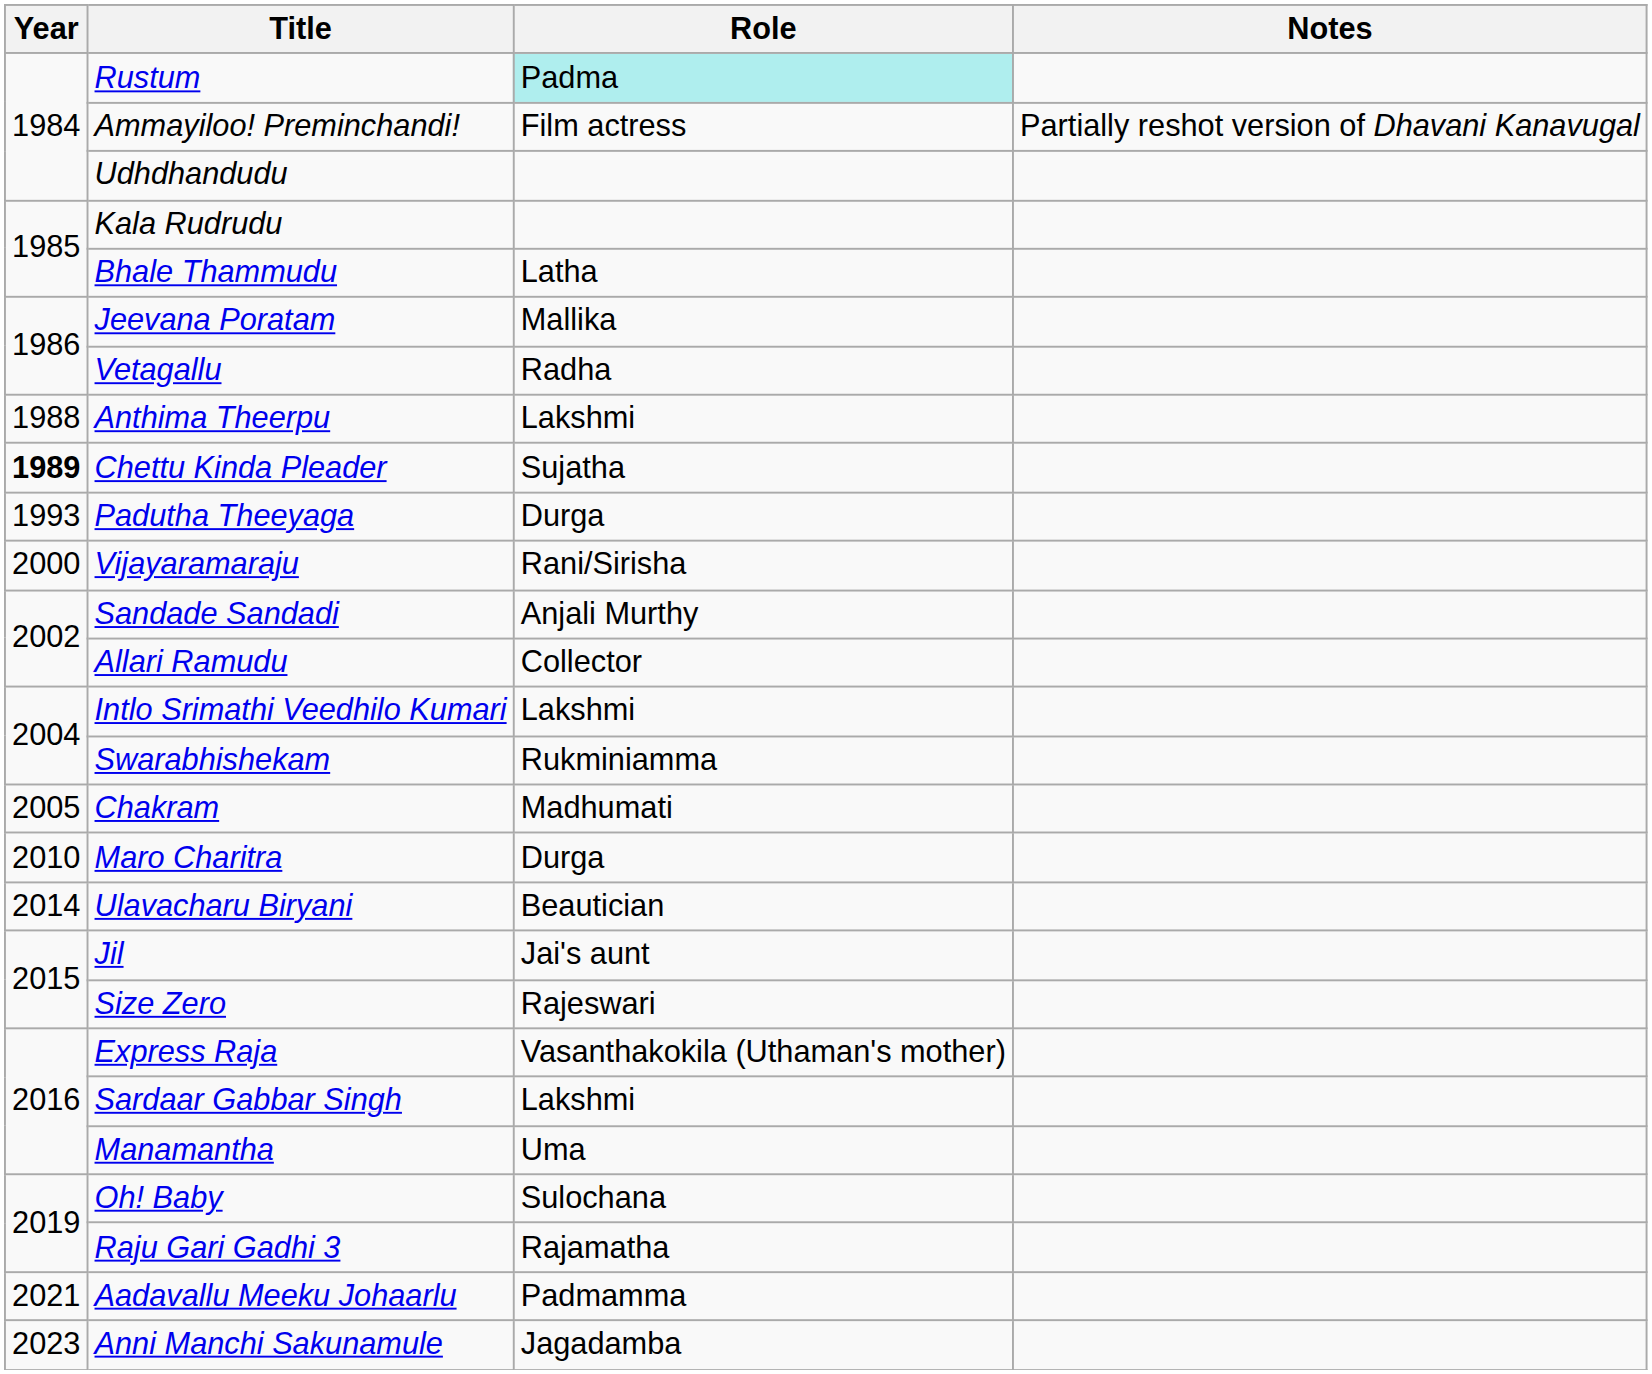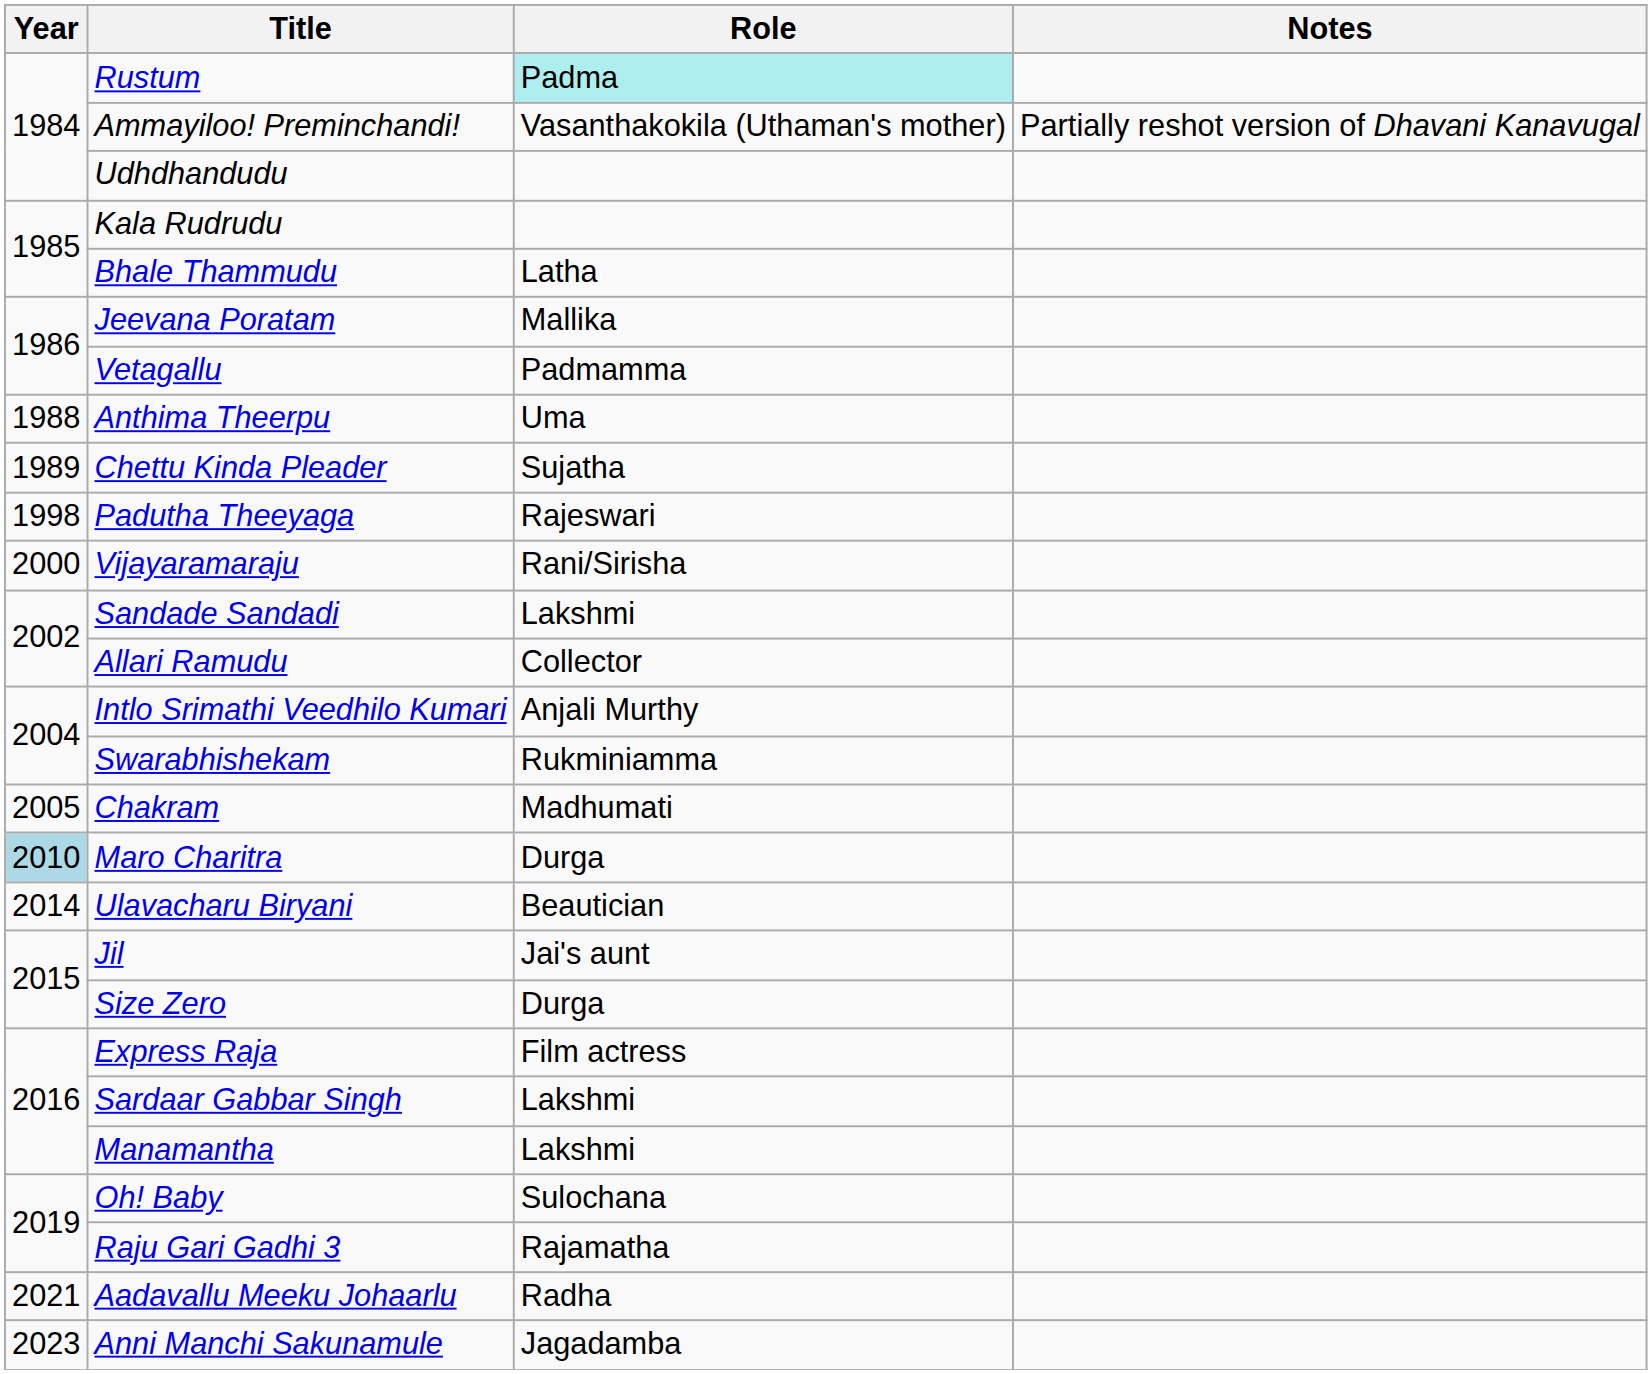 <table class="wikitable sortable">
 <tr>
 <th scope="col">Year</th>
 <th scope="col">Title</th>
 <th scope="col">Role</th>
 <th scope="col" class="unsortable">Notes</th>
 </tr>
 <tr>
 <td rowspan=3>1984</td>
 <td><em><a href='#'>Rustum</a></em></td>
 <td style="background: paleturquoise;">Padma</td>
 <td></td>
 </tr>
 <tr>
 <td><em>Ammayiloo! Preminchandi!</em></td>
-<td>Film actress</td>
+<td>Vasanthakokila (Uthaman's mother)</td>
 <td>Partially reshot version of <em>Dhavani Kanavugal</em></td>
 </tr>
 <tr>
 <td><em>Udhdhandudu</em></td>
 <td></td>
 <td></td>
 </tr>
 <tr>
 <td rowspan=2>1985</td>
 <td><em>Kala Rudrudu</em></td>
 <td></td>
 <td></td>
 </tr>
 <tr>
 <td><em><a href='#'>Bhale Thammudu</a></em></td>
 <td>Latha</td>
 <td></td>
 </tr>
 <tr>
 <td rowspan="2">1986</td>
 <td><em><a href='#'>Jeevana Poratam</a></em></td>
 <td>Mallika</td>
 <td></td>
 </tr>
 <tr>
 <td><em><a href='#'>Vetagallu</a></em></td>
-<td>Radha</td>
+<td>Padmamma</td>
 <td></td>
 </tr>
 <tr>
 <td>1988</td>
 <td><em><a href='#'>Anthima Theerpu</a></em></td>
-<td>Lakshmi</td>
+<td>Uma</td>
 <td></td>
 </tr>
 <tr>
-<td><strong>1989</strong></td>
+<td>1989</td>
 <td><em><a href='#'>Chettu Kinda Pleader</a></em></td>
 <td>Sujatha</td>
 <td></td>
 </tr>
 <tr>
-<td>1993</td>
+<td>1998</td>
 <td><em><a href='#'>Padutha Theeyaga</a></em></td>
-<td>Durga</td>
+<td>Rajeswari</td>
 <td></td>
 </tr>
 <tr>
 <td>2000</td>
 <td><em><a href='#'>Vijayaramaraju</a></em></td>
 <td>Rani/Sirisha</td>
 <td></td>
 </tr>
 <tr>
 <td rowspan=2>2002</td>
 <td><em><a href='#'>Sandade Sandadi</a></em></td>
-<td>Anjali Murthy</td>
+<td>Lakshmi</td>
 <td></td>
 </tr>
 <tr>
 <td><em><a href='#'>Allari Ramudu</a></em></td>
 <td>Collector</td>
 <td></td>
 </tr>
 <tr>
 <td rowspan=2>2004</td>
 <td><em><a href='#'>Intlo Srimathi Veedhilo Kumari</a></em></td>
-<td>Lakshmi</td>
+<td>Anjali Murthy</td>
 <td></td>
 </tr>
 <tr>
 <td><em><a href='#'>Swarabhishekam</a></em></td>
 <td>Rukminiamma</td>
 <td></td>
 </tr>
 <tr>
 <td>2005</td>
 <td><em><a href='#'>Chakram</a></em></td>
 <td>Madhumati</td>
 <td></td>
 </tr>
 <tr>
-<td>2010</td>
+<td style="background: lightblue;">2010</td>
 <td><em><a href='#'>Maro Charitra</a></em></td>
 <td>Durga</td>
 <td></td>
 </tr>
 <tr>
 <td>2014</td>
 <td><em><a href='#'>Ulavacharu Biryani</a></em></td>
 <td>Beautician</td>
 <td></td>
 </tr>
 <tr>
 <td rowspan=2>2015</td>
 <td><em><a href='#'>Jil</a></em></td>
 <td>Jai's aunt</td>
 <td></td>
 </tr>
 <tr>
 <td><em><a href='#'>Size Zero</a></em></td>
-<td>Rajeswari</td>
+<td>Durga</td>
 <td></td>
 </tr>
 <tr>
 <td rowspan=3>2016</td>
 <td><em><a href='#'>Express Raja</a></em></td>
-<td>Vasanthakokila (Uthaman's mother)</td>
+<td>Film actress</td>
 <td></td>
 </tr>
 <tr>
 <td><em><a href='#'>Sardaar Gabbar Singh</a></em></td>
 <td>Lakshmi</td>
 <td></td>
 </tr>
 <tr>
 <td><em><a href='#'>Manamantha</a></em></td>
-<td>Uma</td>
+<td>Lakshmi</td>
 <td></td>
 </tr>
 <tr>
 <td rowspan=2>2019</td>
 <td><em><a href='#'>Oh! Baby</a></em></td>
 <td>Sulochana</td>
 <td></td>
 </tr>
 <tr>
 <td><em><a href='#'>Raju Gari Gadhi 3</a></em></td>
 <td>Rajamatha</td>
 <td></td>
 </tr>
 <tr>
 <td>2021</td>
 <td><em><a href='#'>Aadavallu Meeku Johaarlu</a></em></td>
-<td>Padmamma</td>
+<td>Radha</td>
 <td></td>
 </tr>
 <tr>
 <td>2023</td>
 <td><em><a href='#'>Anni Manchi Sakunamule</a> </em></td>
 <td>Jagadamba</td>
 <td></td>
 </tr>
 </table>
